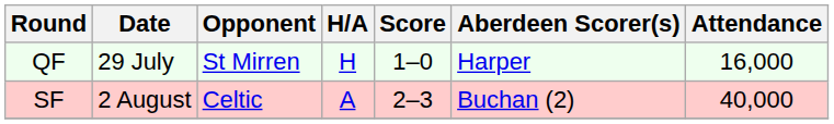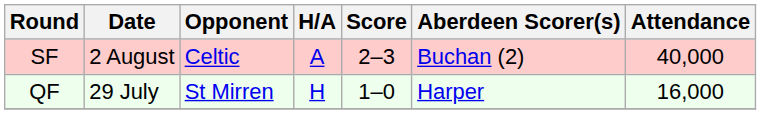 <table class="wikitable" style="text-align:center">
 <tr>
 <th>Round</th>
 <th>Date</th>
 <th>Opponent</th>
 <th>H/A</th>
 <th>Score</th>
 <th>Aberdeen Scorer(s)</th>
 <th>Attendance</th>
 </tr>
+<tr bgcolor=#FFCCCC>
+<td>SF</td>
+<td align=left>2 August</td>
+<td align=left><a href='#'>Celtic</a></td>
+<td><a href='#'>A</a></td>
+<td>2–3</td>
+<td align=left><a href='#'>Buchan</a> (2)</td>
+<td>40,000</td>
+</tr>
 <tr bgcolor=#EEFFEE>
 <td>QF</td>
 <td align=left>29 July</td>
 <td align=left><a href='#'>St Mirren</a></td>
 <td><a href='#'>H</a></td>
 <td>1–0</td>
 <td align=left><a href='#'>Harper</a></td>
 <td>16,000</td>
 </tr>
-<tr bgcolor=#FFCCCC>
-<td>SF</td>
-<td align=left>2 August</td>
-<td align=left><a href='#'>Celtic</a></td>
-<td><a href='#'>A</a></td>
-<td>2–3</td>
-<td align=left><a href='#'>Buchan</a> (2)</td>
-<td>40,000</td>
-</tr>
 <tr>
 </tr>
 </table>
